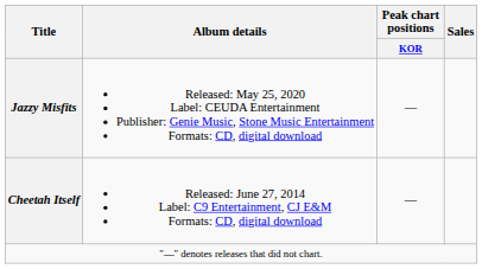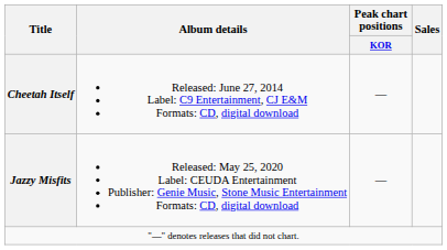 <table class="wikitable plainrowheaders" style="text-align:center;">
 <tr>
 <th scope="col" rowspan="2">Title</th>
 <th scope="col" rowspan="2">Album details</th>
 <th scope="col" colspan="1" style="width:5em;">Peak chart positions</th>
 <th scope="col" rowspan="2">Sales</th>
 </tr>
 <tr>
 <th><small><a href='#'>KOR</a></small><br></th>
 </tr>
 <tr>
-<th scope="row"><em>Jazzy Misfits</em></th>
-<td><br><ul><li>Released: May 25, 2020</li><li>Label: CEUDA Entertainment</li><li>Publisher: <a href='#'>Genie Music</a>, <a href='#'>Stone Music Entertainment</a></li><li>Formats: <a href='#'>CD</a>, <a href='#'>digital download</a></li></ul></td>
+<th scope="row"><em>Cheetah Itself</em></th>
+<td><br><ul><li>Released: June 27, 2014</li><li>Label: <a href='#'>C9 Entertainment</a>, <a href='#'>CJ E&M</a></li><li>Formats: <a href='#'>CD</a>, <a href='#'>digital download</a></li></ul></td>
 <td>—</td>
 <td></td>
 </tr>
 <tr>
-<th scope="row"><em>Cheetah Itself</em></th>
-<td><br><ul><li>Released: June 27, 2014</li><li>Label: <a href='#'>C9 Entertainment</a>, <a href='#'>CJ E&M</a></li><li>Formats: <a href='#'>CD</a>, <a href='#'>digital download</a></li></ul></td>
+<th scope="row"><em>Jazzy Misfits</em></th>
+<td><br><ul><li>Released: May 25, 2020</li><li>Label: CEUDA Entertainment</li><li>Publisher: <a href='#'>Genie Music</a>, <a href='#'>Stone Music Entertainment</a></li><li>Formats: <a href='#'>CD</a>, <a href='#'>digital download</a></li></ul></td>
 <td>—</td>
 <td></td>
 </tr>
 <tr>
 <td colspan="4" align="center"><small>"—" denotes releases that did not chart.</small></td>
 </tr>
 </table>
